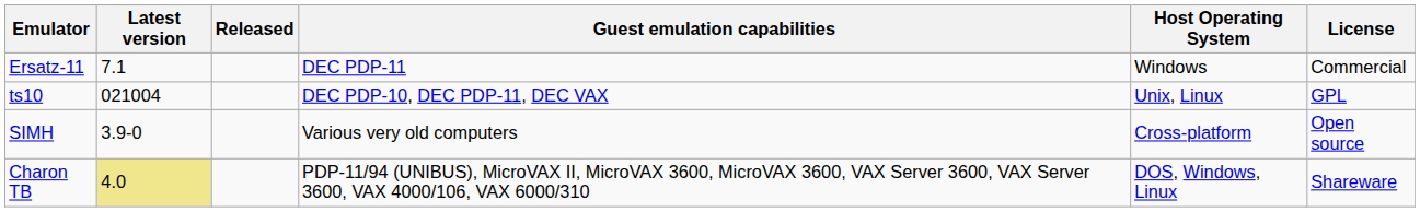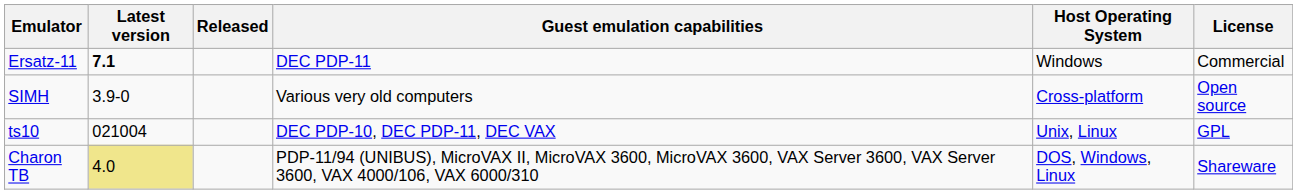 <table class="wikitable sortable" style="width:100%">
 <tr>
 <th>Emulator</th>
 <th>Latest version</th>
 <th>Released</th>
 <th>Guest emulation capabilities</th>
 <th>Host Operating System</th>
 <th>License</th>
 </tr>
 <tr>
 <td><a href='#'>Ersatz-11</a></td>
-<td>7.1</td>
+<td><strong>7.1</strong></td>
 <td></td>
 <td><a href='#'>DEC PDP-11</a></td>
 <td>Windows</td>
 <td>Commercial</td>
+</tr>
+<tr>
+<td><a href='#'>SIMH</a></td>
+<td>3.9-0</td>
+<td></td>
+<td>Various very old computers</td>
+<td><a href='#'>Cross-platform</a></td>
+<td><a href='#'>Open source</a></td>
 </tr>
 <tr>
 <td><a href='#'>ts10</a></td>
 <td>021004</td>
 <td></td>
 <td><a href='#'>DEC PDP-10</a>, <a href='#'>DEC PDP-11</a>, <a href='#'>DEC VAX</a></td>
 <td><a href='#'>Unix</a>, <a href='#'>Linux</a></td>
 <td><a href='#'>GPL</a></td>
 </tr>
 <tr>
-<td><a href='#'>SIMH</a></td>
-<td>3.9-0</td>
-<td></td>
-<td>Various very old computers</td>
-<td><a href='#'>Cross-platform</a></td>
-<td><a href='#'>Open source</a></td>
-</tr>
-<tr>
 <td><a href='#'>Charon TB</a></td>
 <td style="background: khaki;">4.0</td>
 <td></td>
 <td>PDP-11/94 (UNIBUS), MicroVAX II, MicroVAX 3600, MicroVAX 3600, VAX Server 3600, VAX Server 3600, VAX 4000/106, VAX 6000/310</td>
 <td><a href='#'>DOS</a>, <a href='#'>Windows</a>, <a href='#'>Linux</a></td>
 <td><a href='#'>Shareware</a></td>
 </tr>
 </table>
